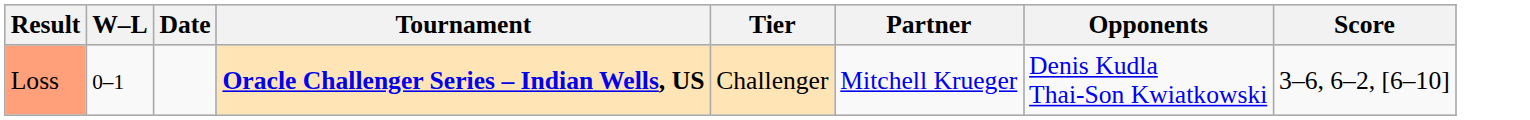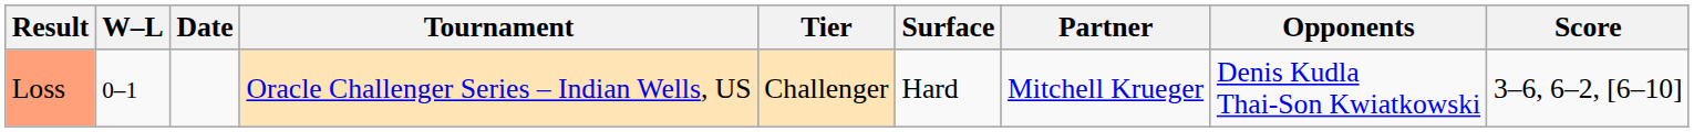 <table class="wikitable">
 <tr>
 <th>Result</th>
 <th class=unsortable>W–L</th>
 <th>Date</th>
 <th>Tournament</th>
 <th>Tier</th>
+<th>Surface</th>
 <th>Partner</th>
 <th>Opponents</th>
 <th class=unsortable>Score</th>
 </tr>
 <tr>
 <td bgcolor=FFA07A>Loss</td>
 <td><small>0–1</small></td>
 <td><a href='#'></a></td>
-<td style=background:moccasin><strong><a href='#'>Oracle Challenger Series – Indian Wells</a>, US</strong></td>
+<td style=background:moccasin><a href='#'>Oracle Challenger Series – Indian Wells</a>, US</td>
 <td style=background:moccasin>Challenger</td>
+<td>Hard</td>
 <td> <a href='#'>Mitchell Krueger</a></td>
 <td> <a href='#'>Denis Kudla</a> <br> <a href='#'>Thai-Son Kwiatkowski</a></td>
 <td>3–6, 6–2, [6–10]</td>
 </tr>
 </table>
